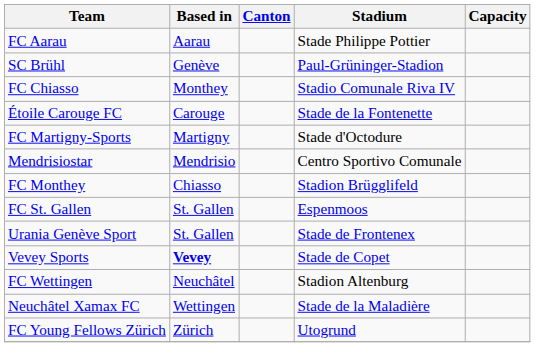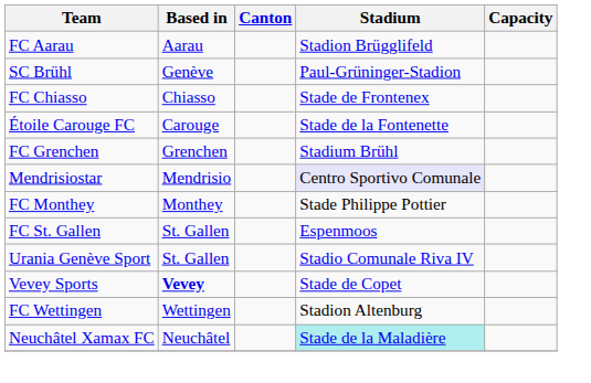 <table class="wikitable sortable" style="text-align: left;">
 <tr>
 <th>Team</th>
 <th>Based in</th>
 <th><a href='#'>Canton</a></th>
 <th>Stadium</th>
 <th>Capacity</th>
 </tr>
 <tr>
 <td><a href='#'>FC Aarau</a></td>
 <td><a href='#'>Aarau</a></td>
 <td></td>
-<td>Stade Philippe Pottier</td>
+<td><a href='#'>Stadion Brügglifeld</a></td>
 <td></td>
 </tr>
 <tr>
 <td><a href='#'>SC Brühl</a></td>
 <td><a href='#'>Genève</a></td>
 <td></td>
 <td><a href='#'>Paul-Grüninger-Stadion</a></td>
 <td></td>
 </tr>
 <tr>
 <td><a href='#'>FC Chiasso</a></td>
-<td><a href='#'>Monthey</a></td>
+<td><a href='#'>Chiasso</a></td>
 <td></td>
-<td><a href='#'>Stadio Comunale Riva IV</a></td>
+<td><a href='#'>Stade de Frontenex</a></td>
 <td></td>
 </tr>
 <tr>
 <td><a href='#'>Étoile Carouge FC</a></td>
 <td><a href='#'>Carouge</a></td>
 <td></td>
 <td><a href='#'>Stade de la Fontenette</a></td>
 <td></td>
 </tr>
 <tr>
-<td><a href='#'>FC Martigny-Sports</a></td>
-<td><a href='#'>Martigny</a></td>
+<td><a href='#'>FC Grenchen</a></td>
+<td><a href='#'>Grenchen</a></td>
 <td></td>
-<td>Stade d'Octodure</td>
+<td><a href='#'>Stadium Brühl</a></td>
 <td></td>
 </tr>
 <tr>
 <td><a href='#'>Mendrisiostar</a></td>
 <td><a href='#'>Mendrisio</a></td>
 <td></td>
-<td>Centro Sportivo Comunale</td>
+<td style="background: lavender;">Centro Sportivo Comunale</td>
 <td></td>
 </tr>
 <tr>
 <td><a href='#'>FC Monthey</a></td>
-<td><a href='#'>Chiasso</a></td>
+<td><a href='#'>Monthey</a></td>
 <td></td>
-<td><a href='#'>Stadion Brügglifeld</a></td>
+<td>Stade Philippe Pottier</td>
 <td></td>
 </tr>
 <tr>
 <td><a href='#'>FC St. Gallen</a></td>
 <td><a href='#'>St. Gallen</a></td>
 <td></td>
 <td><a href='#'>Espenmoos</a></td>
 <td></td>
 </tr>
 <tr>
 <td><a href='#'>Urania Genève Sport</a></td>
 <td><a href='#'>St. Gallen</a></td>
 <td></td>
-<td><a href='#'>Stade de Frontenex</a></td>
+<td><a href='#'>Stadio Comunale Riva IV</a></td>
 <td></td>
 </tr>
 <tr>
 <td><a href='#'>Vevey Sports</a></td>
 <td><strong><a href='#'>Vevey</a></strong></td>
 <td></td>
 <td><a href='#'>Stade de Copet</a></td>
 <td></td>
 </tr>
 <tr>
 <td><a href='#'>FC Wettingen</a></td>
-<td><a href='#'>Neuchâtel</a></td>
+<td><a href='#'>Wettingen</a></td>
 <td></td>
 <td>Stadion Altenburg</td>
 <td></td>
 </tr>
 <tr>
 <td><a href='#'>Neuchâtel Xamax FC</a></td>
-<td><a href='#'>Wettingen</a></td>
+<td><a href='#'>Neuchâtel</a></td>
 <td></td>
-<td><a href='#'>Stade de la Maladière</a></td>
-<td></td>
-</tr>
-<tr>
-<td><a href='#'>FC Young Fellows Zürich</a></td>
-<td><a href='#'>Zürich</a></td>
-<td></td>
-<td><a href='#'>Utogrund</a></td>
+<td style="background: paleturquoise;"><a href='#'>Stade de la Maladière</a></td>
 <td></td>
 </tr>
 <tr>
 </tr>
 </table>
